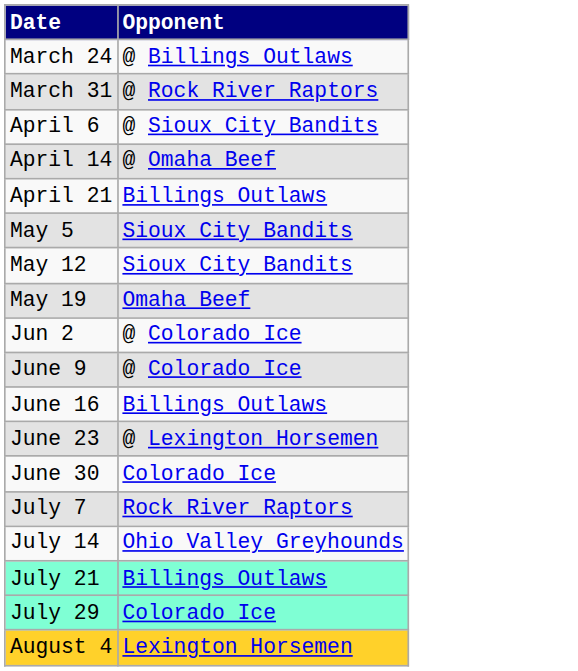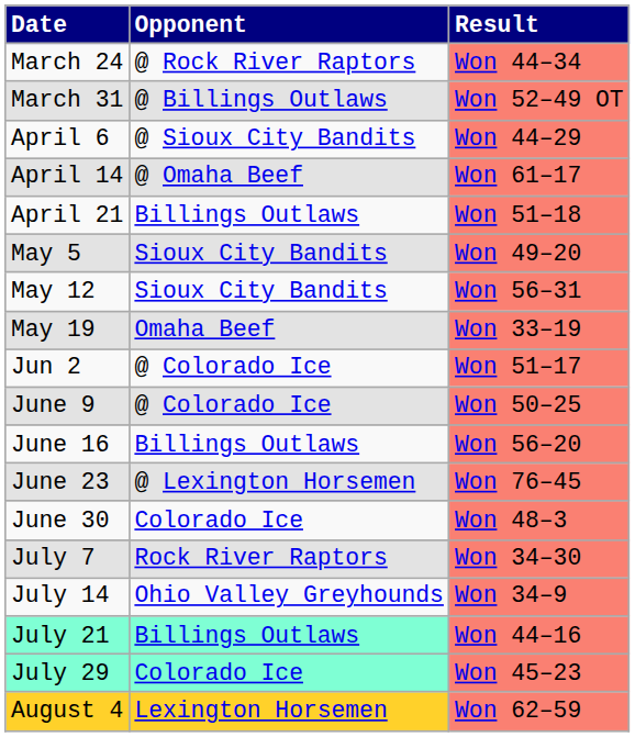 <table class="wikitable">
 <tr style="background:navy; color:white;">
 <td><strong>Date</strong></td>
 <td><strong>Opponent</strong></td>
+<td><strong>Result</strong></td>
 </tr>
 <tr>
 <td>March 24</td>
-<td>@ <a href='#'>Billings Outlaws</a></td>
+<td>@ <a href='#'>Rock River Raptors</a></td>
+<td style="background:salmon;"><a href='#'>Won</a> 44–34</td>
 </tr>
 <tr style="background: #e3e3e3;">
 <td>March 31</td>
-<td>@ <a href='#'>Rock River Raptors</a></td>
+<td>@ <a href='#'>Billings Outlaws</a></td>
+<td style="background:salmon;"><a href='#'>Won</a> 52–49 OT</td>
 </tr>
 <tr>
 <td>April 6</td>
 <td>@ <a href='#'>Sioux City Bandits</a></td>
+<td style="background:salmon;"><a href='#'>Won</a> 44–29</td>
 </tr>
 <tr style="background: #e3e3e3;">
 <td>April 14</td>
 <td>@ <a href='#'>Omaha Beef</a></td>
+<td style="background:salmon;"><a href='#'>Won</a> 61–17</td>
 </tr>
 <tr>
 <td>April 21</td>
 <td><a href='#'>Billings Outlaws</a></td>
+<td style="background:salmon;"><a href='#'>Won</a> 51–18</td>
 </tr>
 <tr style="background: #e3e3e3;">
 <td>May 5</td>
 <td><a href='#'>Sioux City Bandits</a></td>
+<td style="background:salmon;"><a href='#'>Won</a> 49–20</td>
 </tr>
 <tr>
 <td>May 12</td>
 <td><a href='#'>Sioux City Bandits</a></td>
+<td style="background:salmon;"><a href='#'>Won</a> 56–31</td>
 </tr>
 <tr style="background: #e3e3e3;">
 <td>May 19</td>
 <td><a href='#'>Omaha Beef</a></td>
+<td style="background:salmon;"><a href='#'>Won</a> 33–19</td>
 </tr>
 <tr>
 <td>Jun 2</td>
 <td>@ <a href='#'>Colorado Ice</a></td>
+<td style="background:salmon;"><a href='#'>Won</a> 51–17</td>
 </tr>
 <tr style="background: #e3e3e3;">
 <td>June 9</td>
 <td>@ <a href='#'>Colorado Ice</a></td>
+<td style="background:salmon;"><a href='#'>Won</a> 50–25</td>
 </tr>
 <tr>
 <td>June 16</td>
 <td><a href='#'>Billings Outlaws</a></td>
+<td style="background:salmon;"><a href='#'>Won</a> 56–20</td>
 </tr>
 <tr style="background: #e3e3e3;">
 <td>June 23</td>
 <td>@ <a href='#'>Lexington Horsemen</a></td>
+<td style="background:salmon;"><a href='#'>Won</a> 76–45</td>
 </tr>
 <tr>
 <td>June 30</td>
 <td><a href='#'>Colorado Ice</a></td>
+<td style="background:salmon;"><a href='#'>Won</a> 48–3</td>
 </tr>
 <tr style="background: #e3e3e3;">
 <td>July 7</td>
 <td><a href='#'>Rock River Raptors</a></td>
+<td style="background:salmon;"><a href='#'>Won</a> 34–30</td>
 </tr>
 <tr>
 <td>July 14</td>
 <td><a href='#'>Ohio Valley Greyhounds</a></td>
+<td style="background:salmon;"><a href='#'>Won</a> 34–9</td>
 </tr>
 <tr style="background: #e3e3e3;">
 <td style="background:#7fffd4;">July 21</td>
 <td style="background:#7fffd4;"><a href='#'>Billings Outlaws</a></td>
+<td style="background:salmon;"><a href='#'>Won</a> 44–16</td>
 </tr>
 <tr>
 <td style="background:#7fffd4;">July 29</td>
 <td style="background:#7fffd4;"><a href='#'>Colorado Ice</a></td>
+<td style="background:salmon;"><a href='#'>Won</a> 45–23</td>
 </tr>
 <tr style="background: #e3e3e3;">
 <td style="background:#ffd12a;">August 4</td>
 <td style="background:#ffd12a;"><a href='#'>Lexington Horsemen</a></td>
+<td style="background:salmon;"><a href='#'>Won</a> 62–59</td>
 </tr>
 </table>
